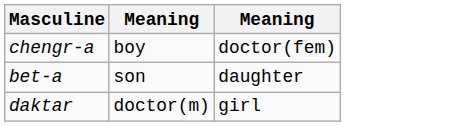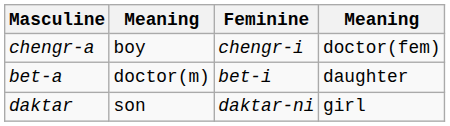 <table class="wikitable">
 <tr>
 <th>Masculine</th>
 <th>Meaning</th>
+<th>Feminine</th>
 <th>Meaning</th>
 </tr>
 <tr>
 <td><em>chengr-a</em></td>
 <td>boy</td>
+<td><em>chengr-i</em></td>
 <td>doctor(fem)</td>
 </tr>
 <tr>
 <td><em>bet-a</em></td>
-<td>son</td>
+<td>doctor(m)</td>
+<td><em>bet-i</em></td>
 <td>daughter</td>
 </tr>
 <tr>
 <td><em>daktar</em></td>
-<td>doctor(m)</td>
+<td>son</td>
+<td><em>daktar-ni</em></td>
 <td>girl</td>
 </tr>
 </table>
